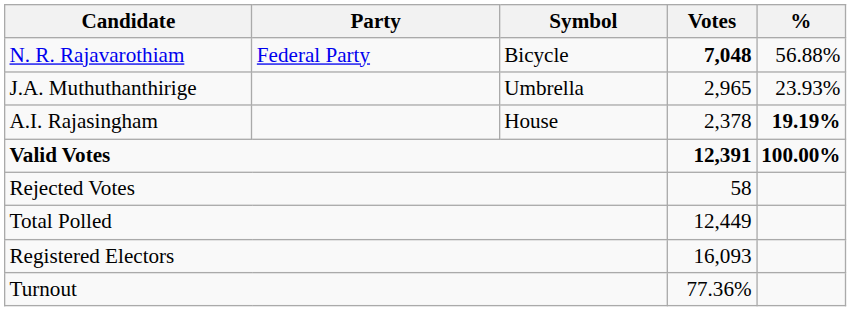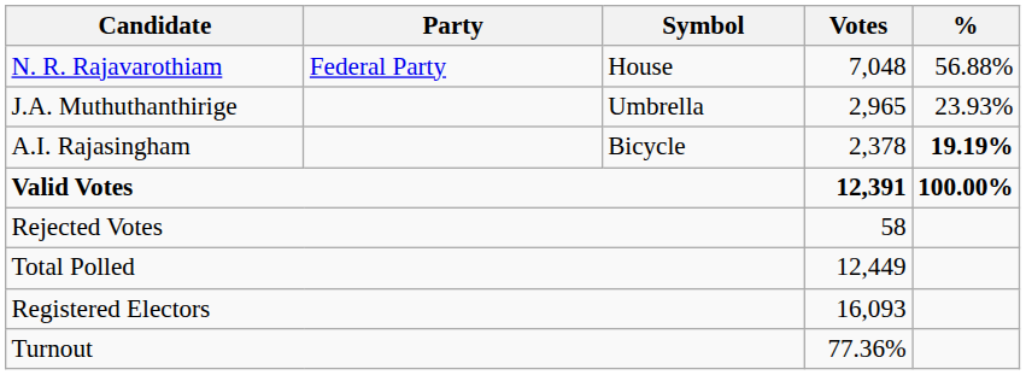 <table class="wikitable" border="1" style="text-align:right;">
 <tr>
 <th align=left width="180">Candidate</th>
 <th align=left width="180">Party</th>
 <th align=left width="120">Symbol</th>
 <th align=left width="60">Votes</th>
 <th align=left width="60">%</th>
 </tr>
 <tr>
 <td align=left><a href='#'>N. R. Rajavarothiam</a></td>
 <td align=left><a href='#'>Federal Party</a></td>
-<td align=left>Bicycle</td>
-<td><strong>7,048</strong></td>
+<td align=left>House</td>
+<td>7,048</td>
 <td>56.88%</td>
 </tr>
 <tr>
 <td align=left>J.A. Muthuthanthirige</td>
 <td></td>
 <td align=left>Umbrella</td>
 <td>2,965</td>
 <td>23.93%</td>
 </tr>
 <tr>
 <td align=left>A.I. Rajasingham</td>
 <td></td>
-<td align=left>House</td>
+<td align=left>Bicycle</td>
 <td>2,378</td>
 <td><strong>19.19%</strong></td>
 </tr>
 <tr>
 <td align=left colspan=3><strong>Valid Votes</strong></td>
 <td><strong>12,391</strong></td>
 <td><strong>100.00%</strong></td>
 </tr>
 <tr>
 <td align=left colspan=3>Rejected Votes</td>
 <td>58</td>
 <td></td>
 </tr>
 <tr>
 <td align=left colspan=3>Total Polled</td>
 <td>12,449</td>
 <td></td>
 </tr>
 <tr>
 <td align=left colspan=3>Registered Electors</td>
 <td>16,093</td>
 <td></td>
 </tr>
 <tr>
 <td align=left colspan=3>Turnout</td>
 <td>77.36%</td>
 <td></td>
 </tr>
 </table>
